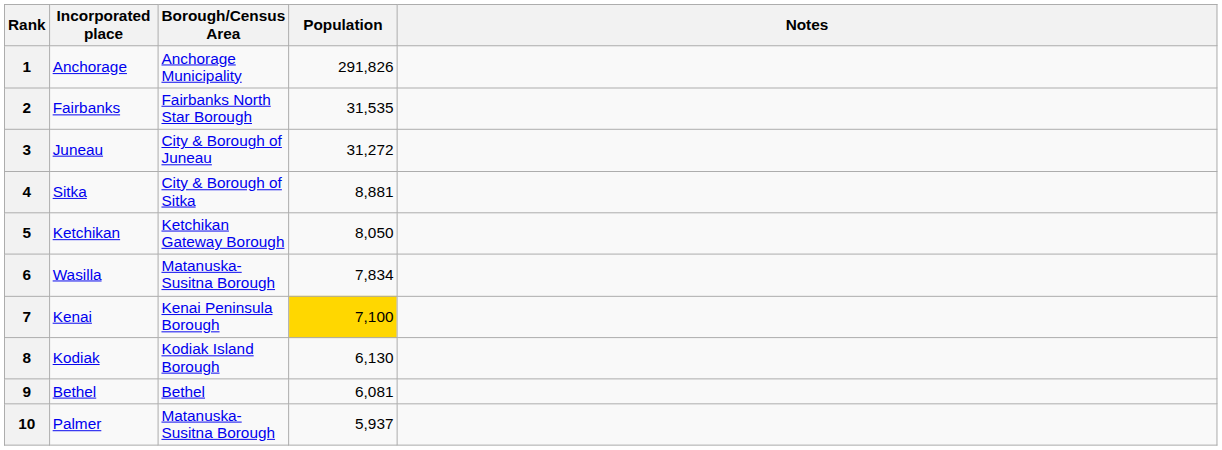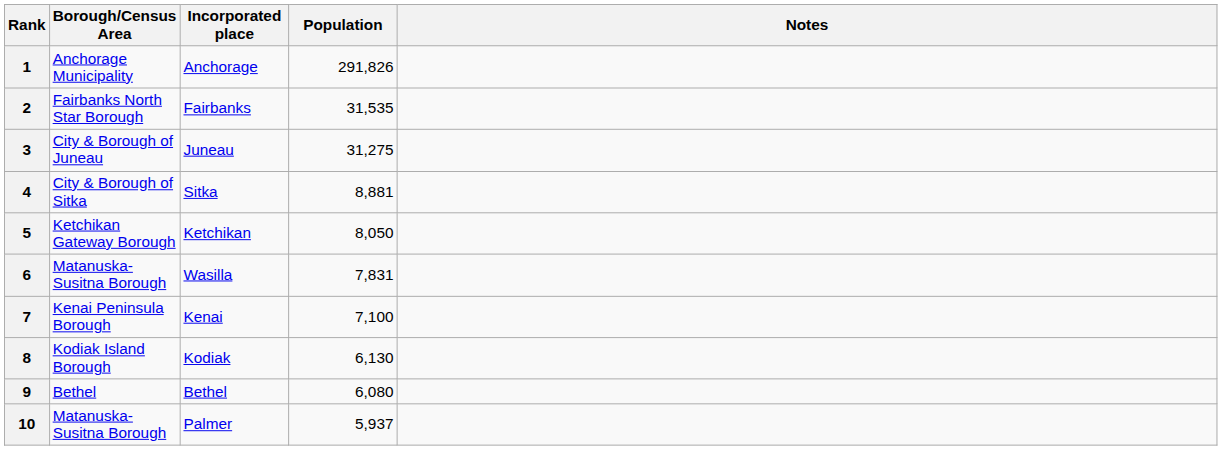 <table class="wikitable plainrowheaders" style="width:100%">
 <tr>
 <th scope="col" style="width:3%;">Rank</th>
+<th scope="col" style="width:9%;">Borough/Census Area</th>
 <th scope="col" style="width:9%;">Incorporated place</th>
-<th scope="col" style="width:9%;">Borough/Census Area</th>
 <th scope="col" style="width:9%;">Population</th>
 <th scope="col" style="width:70%;">Notes</th>
 </tr>
 <tr>
 <th scope="row">1</th>
+<td><a href='#'>Anchorage Municipality</a></td>
 <td><a href='#'>Anchorage</a></td>
-<td><a href='#'>Anchorage Municipality</a></td>
 <td align="right">291,826</td>
 <td></td>
 </tr>
 <tr>
 <th scope="row">2</th>
+<td><a href='#'>Fairbanks North Star Borough</a></td>
 <td><a href='#'>Fairbanks</a></td>
-<td><a href='#'>Fairbanks North Star Borough</a></td>
 <td align="right">31,535</td>
 <td></td>
 </tr>
 <tr>
 <th scope="row">3</th>
+<td><a href='#'>City & Borough of Juneau</a></td>
 <td><a href='#'>Juneau</a></td>
-<td><a href='#'>City & Borough of Juneau</a></td>
-<td align="right">31,272</td>
+<td align="right">31,275</td>
 <td></td>
 </tr>
 <tr>
 <th scope="row">4</th>
+<td><a href='#'>City & Borough of Sitka</a></td>
 <td><a href='#'>Sitka</a></td>
-<td><a href='#'>City & Borough of Sitka</a></td>
 <td align="right">8,881</td>
 <td></td>
 </tr>
 <tr>
 <th scope="row">5</th>
+<td><a href='#'>Ketchikan Gateway Borough</a></td>
 <td><a href='#'>Ketchikan</a></td>
-<td><a href='#'>Ketchikan Gateway Borough</a></td>
 <td align="right">8,050</td>
 <td></td>
 </tr>
 <tr>
 <th scope="row">6</th>
+<td><a href='#'>Matanuska-Susitna Borough</a></td>
 <td><a href='#'>Wasilla</a></td>
-<td><a href='#'>Matanuska-Susitna Borough</a></td>
-<td align="right">7,834</td>
+<td align="right">7,831</td>
 <td></td>
 </tr>
 <tr>
 <th scope="row">7</th>
+<td><a href='#'>Kenai Peninsula Borough</a></td>
 <td><a href='#'>Kenai</a></td>
-<td><a href='#'>Kenai Peninsula Borough</a></td>
-<td align="right" style="background: gold;">7,100</td>
+<td align="right">7,100</td>
 <td></td>
 </tr>
 <tr>
 <th scope="row">8</th>
+<td><a href='#'>Kodiak Island Borough</a></td>
 <td><a href='#'>Kodiak</a></td>
-<td><a href='#'>Kodiak Island Borough</a></td>
 <td align="right">6,130</td>
 <td></td>
 </tr>
 <tr>
 <th scope="row">9</th>
 <td><a href='#'>Bethel</a></td>
 <td><a href='#'>Bethel</a></td>
-<td align="right">6,081</td>
+<td align="right">6,080</td>
 <td></td>
 </tr>
 <tr>
 <th scope="row">10</th>
+<td><a href='#'>Matanuska-Susitna Borough</a></td>
 <td><a href='#'>Palmer</a></td>
-<td><a href='#'>Matanuska-Susitna Borough</a></td>
 <td align="right">5,937</td>
 <td></td>
 </tr>
 </table>
